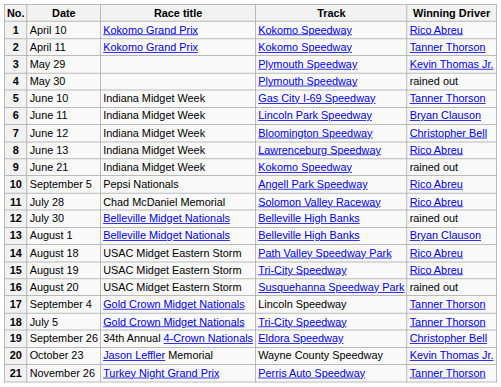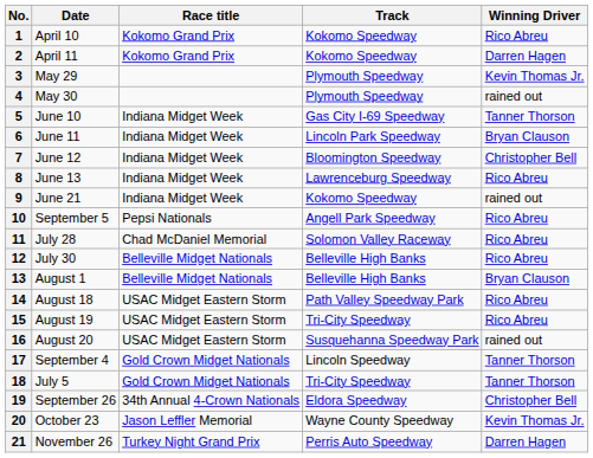 <table class="wikitable" style="font-size:85%;">
 <tr>
 <th>No.</th>
 <th>Date</th>
 <th>Race title</th>
 <th>Track</th>
 <th>Winning Driver</th>
 </tr>
 <tr>
 <th>1</th>
 <td>April 10</td>
 <td><a href='#'>Kokomo Grand Prix</a></td>
 <td><a href='#'>Kokomo Speedway</a></td>
 <td><a href='#'>Rico Abreu</a></td>
 </tr>
 <tr>
 <th>2</th>
 <td>April 11</td>
 <td><a href='#'>Kokomo Grand Prix</a></td>
 <td><a href='#'>Kokomo Speedway</a></td>
-<td><a href='#'>Tanner Thorson</a></td>
+<td><a href='#'>Darren Hagen</a></td>
 </tr>
 <tr>
 <th>3</th>
 <td>May 29</td>
 <td></td>
 <td><a href='#'>Plymouth Speedway</a></td>
 <td><a href='#'>Kevin Thomas Jr.</a></td>
 </tr>
 <tr>
 <th>4</th>
 <td>May 30</td>
 <td></td>
 <td><a href='#'>Plymouth Speedway</a></td>
 <td>rained out</td>
 </tr>
 <tr>
 <th>5</th>
 <td>June 10</td>
 <td>Indiana Midget Week</td>
 <td><a href='#'>Gas City I-69 Speedway</a></td>
 <td><a href='#'>Tanner Thorson</a></td>
 </tr>
 <tr>
 <th>6</th>
 <td>June 11</td>
 <td>Indiana Midget Week</td>
 <td><a href='#'>Lincoln Park Speedway</a></td>
 <td><a href='#'>Bryan Clauson</a></td>
 </tr>
 <tr>
 <th>7</th>
 <td>June 12</td>
 <td>Indiana Midget Week</td>
 <td><a href='#'>Bloomington Speedway</a></td>
 <td><a href='#'>Christopher Bell</a></td>
 </tr>
 <tr>
 <th>8</th>
 <td>June 13</td>
 <td>Indiana Midget Week</td>
 <td><a href='#'>Lawrenceburg Speedway</a></td>
 <td><a href='#'>Rico Abreu</a></td>
 </tr>
 <tr>
 <th>9</th>
 <td>June 21</td>
 <td>Indiana Midget Week</td>
 <td><a href='#'>Kokomo Speedway</a></td>
 <td>rained out</td>
 </tr>
 <tr>
 <th>10</th>
 <td>September 5</td>
 <td>Pepsi Nationals</td>
 <td><a href='#'>Angell Park Speedway</a></td>
 <td><a href='#'>Rico Abreu</a></td>
 </tr>
 <tr>
 <th>11</th>
 <td>July 28</td>
 <td>Chad McDaniel Memorial</td>
 <td><a href='#'>Solomon Valley Raceway</a></td>
 <td><a href='#'>Rico Abreu</a></td>
 </tr>
 <tr>
 <th>12</th>
 <td>July 30</td>
 <td><a href='#'>Belleville Midget Nationals</a></td>
 <td><a href='#'>Belleville High Banks</a></td>
-<td>rained out</td>
+<td><a href='#'>Rico Abreu</a></td>
 </tr>
 <tr>
 <th>13</th>
 <td>August 1</td>
 <td><a href='#'>Belleville Midget Nationals</a></td>
 <td><a href='#'>Belleville High Banks</a></td>
 <td><a href='#'>Bryan Clauson</a></td>
 </tr>
 <tr>
 <th>14</th>
 <td>August 18</td>
 <td>USAC Midget Eastern Storm</td>
 <td><a href='#'>Path Valley Speedway Park</a></td>
 <td><a href='#'>Rico Abreu</a></td>
 </tr>
 <tr>
 <th>15</th>
 <td>August 19</td>
 <td>USAC Midget Eastern Storm</td>
 <td><a href='#'>Tri-City Speedway</a></td>
 <td><a href='#'>Rico Abreu</a></td>
 </tr>
 <tr>
 <th>16</th>
 <td>August 20</td>
 <td>USAC Midget Eastern Storm</td>
 <td><a href='#'>Susquehanna Speedway Park</a></td>
 <td>rained out</td>
 </tr>
 <tr>
 <th>17</th>
 <td>September 4</td>
 <td><a href='#'>Gold Crown Midget Nationals</a></td>
 <td>Lincoln Speedway</td>
 <td><a href='#'>Tanner Thorson</a></td>
 </tr>
 <tr>
 <th>18</th>
 <td>July 5</td>
 <td><a href='#'>Gold Crown Midget Nationals</a></td>
 <td><a href='#'>Tri-City Speedway</a></td>
 <td><a href='#'>Tanner Thorson</a></td>
 </tr>
 <tr>
 <th>19</th>
 <td>September 26</td>
 <td>34th Annual <a href='#'>4-Crown Nationals</a></td>
 <td><a href='#'>Eldora Speedway</a></td>
 <td><a href='#'>Christopher Bell</a></td>
 </tr>
 <tr>
 <th>20</th>
 <td>October 23</td>
 <td><a href='#'>Jason Leffler</a> Memorial</td>
 <td>Wayne County Speedway</td>
 <td><a href='#'>Kevin Thomas Jr.</a></td>
 </tr>
 <tr>
 <th>21</th>
 <td>November 26</td>
 <td><a href='#'>Turkey Night Grand Prix</a></td>
 <td><a href='#'>Perris Auto Speedway</a></td>
-<td><a href='#'>Tanner Thorson</a></td>
+<td><a href='#'>Darren Hagen</a></td>
 </tr>
 </table>
